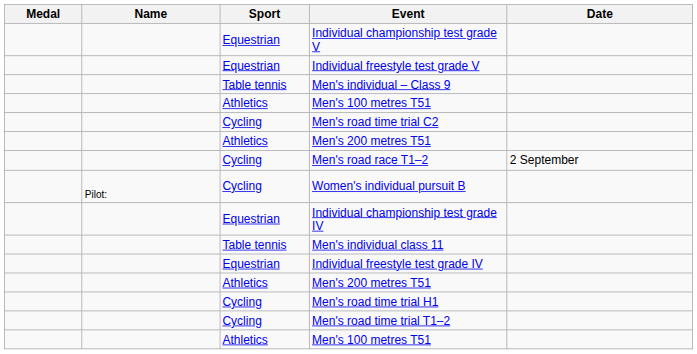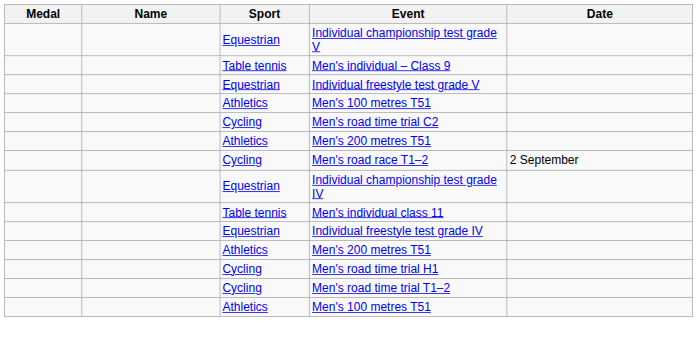 <table class="wikitable sortable" style="font-size:95%">
 <tr>
 <th style="width:6em">Medal</th>
 <th style="width:11em">Name</th>
 <th style="width:7em">Sport</th>
 <th style="width:16em">Event</th>
 <th style="width:15em">Date</th>
 </tr>
 <tr>
 <td></td>
 <td></td>
 <td><a href='#'>Equestrian</a></td>
 <td><a href='#'>Individual championship test grade V</a></td>
 <td></td>
 </tr>
 <tr>
 <td></td>
 <td></td>
-<td><a href='#'>Equestrian</a></td>
-<td><a href='#'>Individual freestyle test grade V</a></td>
+<td><a href='#'>Table tennis</a></td>
+<td><a href='#'>Men's individual – Class 9</a></td>
 <td></td>
 </tr>
 <tr>
 <td></td>
 <td></td>
-<td><a href='#'>Table tennis</a></td>
-<td><a href='#'>Men's individual – Class 9</a></td>
+<td><a href='#'>Equestrian</a></td>
+<td><a href='#'>Individual freestyle test grade V</a></td>
 <td></td>
 </tr>
 <tr>
 <td></td>
 <td></td>
 <td><a href='#'>Athletics</a></td>
 <td><a href='#'>Men's 100 metres T51</a></td>
 <td></td>
 </tr>
 <tr>
 <td></td>
 <td></td>
 <td><a href='#'>Cycling</a></td>
 <td><a href='#'>Men's road time trial C2</a></td>
 <td></td>
 </tr>
 <tr>
 <td></td>
 <td></td>
 <td><a href='#'>Athletics</a></td>
 <td><a href='#'>Men's 200 metres T51</a></td>
 <td></td>
 </tr>
 <tr>
 <td></td>
 <td></td>
 <td><a href='#'>Cycling</a></td>
 <td><a href='#'>Men's road race T1–2</a></td>
 <td>2 September</td>
-</tr>
-<tr>
-<td></td>
-<td><br><small>Pilot: </small></td>
-<td><a href='#'>Cycling</a></td>
-<td><a href='#'>Women's individual pursuit B</a></td>
-<td></td>
 </tr>
 <tr>
 <td></td>
 <td></td>
 <td><a href='#'>Equestrian</a></td>
 <td><a href='#'>Individual championship test grade IV</a></td>
 <td></td>
 </tr>
 <tr>
 <td></td>
 <td></td>
 <td><a href='#'>Table tennis</a></td>
 <td><a href='#'>Men's individual class 11</a></td>
 <td></td>
 </tr>
 <tr>
 <td></td>
 <td></td>
 <td><a href='#'>Equestrian</a></td>
 <td><a href='#'>Individual freestyle test grade IV</a></td>
 <td></td>
 </tr>
 <tr>
 <td></td>
 <td></td>
 <td><a href='#'>Athletics</a></td>
 <td><a href='#'>Men's 200 metres T51</a></td>
 <td></td>
 </tr>
 <tr>
 <td></td>
 <td></td>
 <td><a href='#'>Cycling</a></td>
 <td><a href='#'>Men's road time trial H1</a></td>
 <td></td>
 </tr>
 <tr>
 <td></td>
 <td></td>
 <td><a href='#'>Cycling</a></td>
 <td><a href='#'>Men's road time trial T1–2</a></td>
 <td></td>
 </tr>
 <tr>
 <td></td>
 <td></td>
 <td><a href='#'>Athletics</a></td>
 <td><a href='#'>Men's 100 metres T51</a></td>
 <td></td>
 </tr>
 </table>
